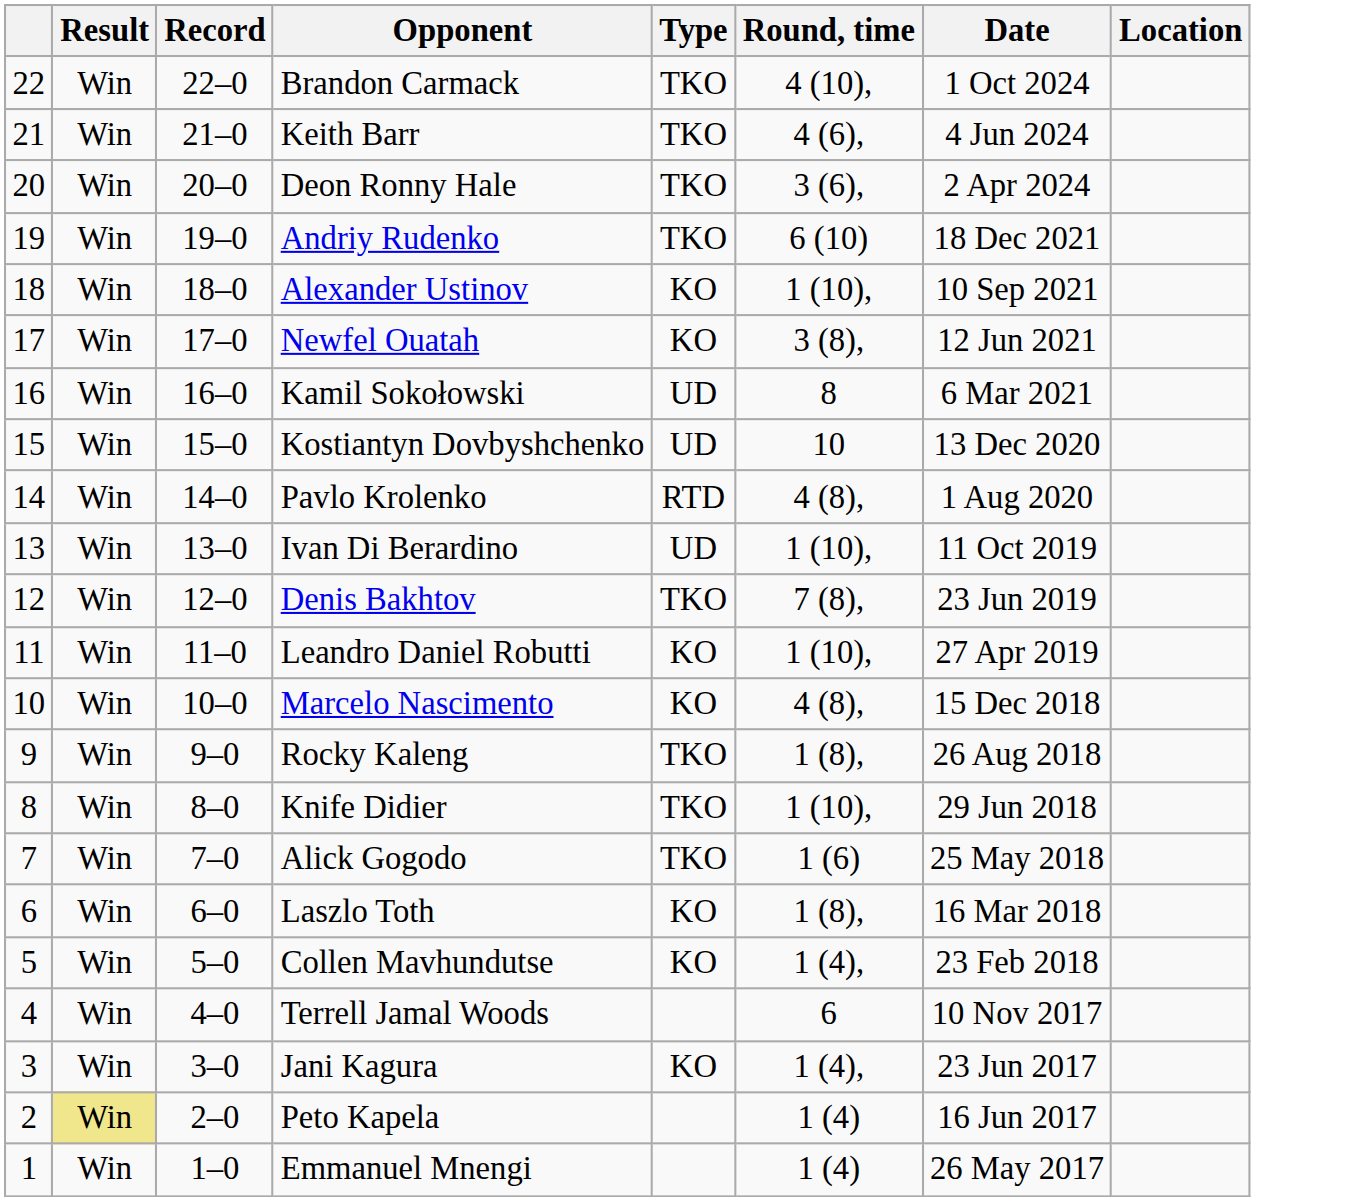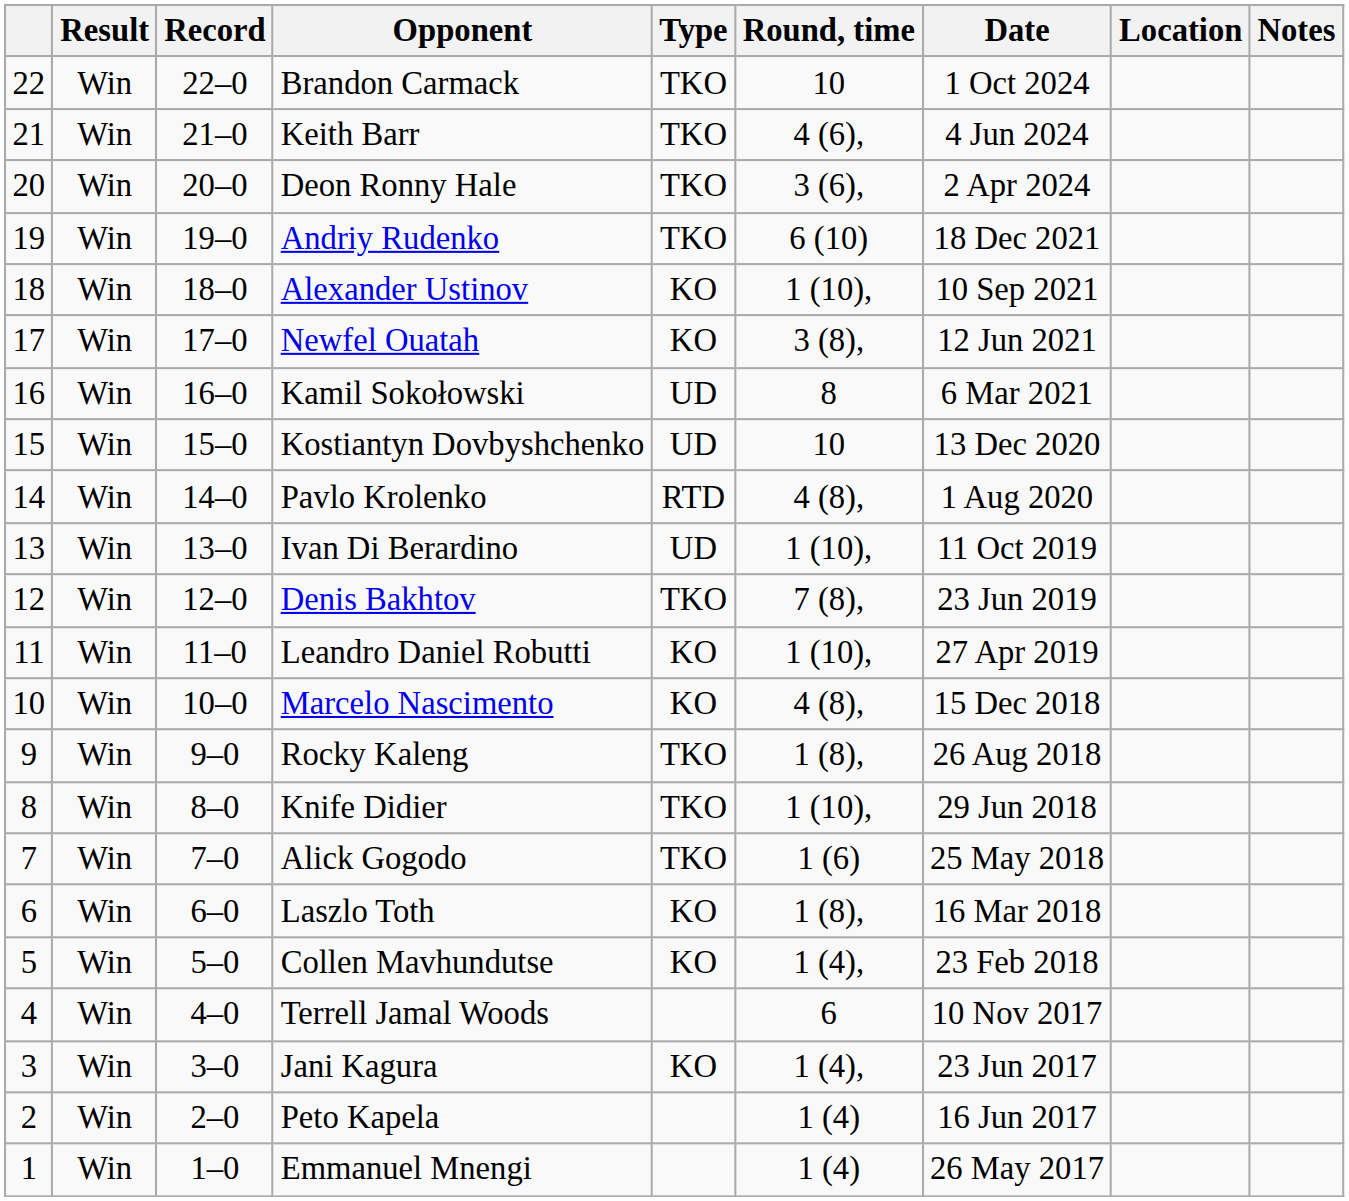 <table class="wikitable" style="text-align:center">
 <tr>
 <th></th>
 <th>Result</th>
 <th>Record</th>
 <th>Opponent</th>
 <th>Type</th>
 <th>Round, time</th>
 <th>Date</th>
 <th>Location</th>
+<th>Notes</th>
 </tr>
 <tr>
 <td>22</td>
 <td>Win</td>
 <td>22–0</td>
 <td style="text-align:left;">Brandon Carmack</td>
 <td>TKO</td>
-<td>4 (10), </td>
+<td>10</td>
 <td>1 Oct 2024</td>
 <td style="text-align:left;"></td>
+<td></td>
 </tr>
 <tr>
 <td>21</td>
 <td>Win</td>
 <td>21–0</td>
 <td style="text-align:left;">Keith Barr</td>
 <td>TKO</td>
 <td>4 (6), </td>
 <td>4 Jun 2024</td>
 <td style="text-align:left;"></td>
+<td></td>
 </tr>
 <tr>
 <td>20</td>
 <td>Win</td>
 <td>20–0</td>
 <td style="text-align:left;">Deon Ronny Hale</td>
 <td>TKO</td>
 <td>3 (6), </td>
 <td>2 Apr 2024</td>
 <td style="text-align:left;"></td>
+<td></td>
 </tr>
 <tr>
 <td>19</td>
 <td>Win</td>
 <td>19–0</td>
 <td style="text-align:left;"><a href='#'>Andriy Rudenko</a></td>
 <td>TKO</td>
 <td>6 (10)</td>
 <td>18 Dec 2021</td>
+<td style="text-align:left;"></td>
 <td style="text-align:left;"></td>
 </tr>
 <tr>
 <td>18</td>
 <td>Win</td>
 <td>18–0</td>
 <td style="text-align:left;"><a href='#'>Alexander Ustinov</a></td>
 <td>KO</td>
 <td>1 (10), </td>
 <td>10 Sep 2021</td>
 <td style="text-align:left;"></td>
+<td style="text-align:left;"></td>
 </tr>
 <tr>
 <td>17</td>
 <td>Win</td>
 <td>17–0</td>
 <td style="text-align:left;"><a href='#'>Newfel Ouatah</a></td>
 <td>KO</td>
 <td>3 (8), </td>
 <td>12 Jun 2021</td>
 <td style="text-align:left;"></td>
+<td></td>
 </tr>
 <tr>
 <td>16</td>
 <td>Win</td>
 <td>16–0</td>
 <td style="text-align:left;">Kamil Sokołowski</td>
 <td>UD</td>
 <td>8</td>
 <td>6 Mar 2021</td>
 <td style="text-align:left;"></td>
+<td></td>
 </tr>
 <tr>
 <td>15</td>
 <td>Win</td>
 <td>15–0</td>
 <td style="text-align:left;">Kostiantyn Dovbyshchenko</td>
 <td>UD</td>
 <td>10</td>
 <td>13 Dec 2020</td>
+<td style="text-align:left;"></td>
 <td style="text-align:left;"></td>
 </tr>
 <tr>
 <td>14</td>
 <td>Win</td>
 <td>14–0</td>
 <td style="text-align:left;">Pavlo Krolenko</td>
 <td>RTD</td>
 <td>4 (8), </td>
 <td>1 Aug 2020</td>
 <td style="text-align:left;"></td>
+<td></td>
 </tr>
 <tr>
 <td>13</td>
 <td>Win</td>
 <td>13–0</td>
 <td style="text-align:left;">Ivan Di Berardino</td>
 <td>UD</td>
 <td>1 (10), </td>
 <td>11 Oct 2019</td>
+<td style="text-align:left;"></td>
 <td style="text-align:left;"></td>
 </tr>
 <tr>
 <td>12</td>
 <td>Win</td>
 <td>12–0</td>
 <td style="text-align:left;"><a href='#'>Denis Bakhtov</a></td>
 <td>TKO</td>
 <td>7 (8), </td>
 <td>23 Jun 2019</td>
 <td style="text-align:left;"></td>
+<td></td>
 </tr>
 <tr>
 <td>11</td>
 <td>Win</td>
 <td>11–0</td>
 <td style="text-align:left;">Leandro Daniel Robutti</td>
 <td>KO</td>
 <td>1 (10), </td>
 <td>27 Apr 2019</td>
+<td style="text-align:left;"></td>
 <td style="text-align:left;"></td>
 </tr>
 <tr>
 <td>10</td>
 <td>Win</td>
 <td>10–0</td>
 <td style="text-align:left;"><a href='#'>Marcelo Nascimento</a></td>
 <td>KO</td>
 <td>4 (8), </td>
 <td>15 Dec 2018</td>
 <td style="text-align:left;"></td>
+<td></td>
 </tr>
 <tr>
 <td>9</td>
 <td>Win</td>
 <td>9–0</td>
 <td style="text-align:left;">Rocky Kaleng</td>
 <td>TKO</td>
 <td>1 (8), </td>
 <td>26 Aug 2018</td>
 <td style="text-align:left;"></td>
+<td></td>
 </tr>
 <tr>
 <td>8</td>
 <td>Win</td>
 <td>8–0</td>
 <td style="text-align:left;">Knife Didier</td>
 <td>TKO</td>
 <td>1 (10), </td>
 <td>29 Jun 2018</td>
+<td style="text-align:left;"></td>
 <td style="text-align:left;"></td>
 </tr>
 <tr>
 <td>7</td>
 <td>Win</td>
 <td>7–0</td>
 <td style="text-align:left;">Alick Gogodo</td>
 <td>TKO</td>
 <td>1 (6)</td>
 <td>25 May 2018</td>
 <td style="text-align:left;"></td>
+<td></td>
 </tr>
 <tr>
 <td>6</td>
 <td>Win</td>
 <td>6–0</td>
 <td style="text-align:left;">Laszlo Toth</td>
 <td>KO</td>
 <td>1 (8), </td>
 <td>16 Mar 2018</td>
 <td style="text-align:left;"></td>
+<td></td>
 </tr>
 <tr>
 <td>5</td>
 <td>Win</td>
 <td>5–0</td>
 <td style="text-align:left;">Collen Mavhundutse</td>
 <td>KO</td>
 <td>1 (4), </td>
 <td>23 Feb 2018</td>
 <td style="text-align:left;"></td>
+<td></td>
 </tr>
 <tr>
 <td>4</td>
 <td>Win</td>
 <td>4–0</td>
 <td style="text-align:left;">Terrell Jamal Woods</td>
 <td></td>
 <td>6</td>
 <td>10 Nov 2017</td>
 <td style="text-align:left;"></td>
+<td></td>
 </tr>
 <tr>
 <td>3</td>
 <td>Win</td>
 <td>3–0</td>
 <td style="text-align:left;">Jani Kagura</td>
 <td>KO</td>
 <td>1 (4), </td>
 <td>23 Jun 2017</td>
 <td style="text-align:left;"></td>
+<td></td>
 </tr>
 <tr>
 <td>2</td>
-<td style="background: khaki;">Win</td>
+<td>Win</td>
 <td>2–0</td>
 <td style="text-align:left;">Peto Kapela</td>
 <td></td>
 <td>1 (4)</td>
 <td>16 Jun 2017</td>
 <td style="text-align:left;"></td>
+<td></td>
 </tr>
 <tr>
 <td>1</td>
 <td>Win</td>
 <td>1–0</td>
 <td style="text-align:left;">Emmanuel Mnengi</td>
 <td></td>
 <td>1 (4)</td>
 <td>26 May 2017</td>
 <td style="text-align:left;"></td>
+<td></td>
 </tr>
 </table>
